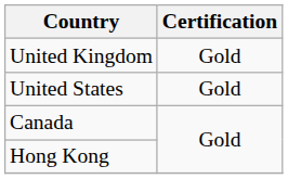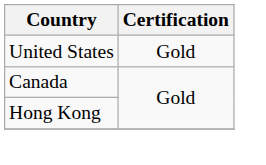 <table class="wikitable">
 <tr>
 <th align="left">Country</th>
 <th align="left">Certification</th>
-</tr>
-<tr>
-<td align="left">United Kingdom</td>
-<td align="center">Gold</td>
 </tr>
 <tr>
 <td align="left">United States</td>
 <td align="center">Gold</td>
 </tr>
 <tr>
 <td align="left">Canada</td>
 <td align="center" rowspan="2">Gold</td>
 </tr>
 <tr>
 <td align="left">Hong Kong</td>
 </tr>
 <tr>
 </tr>
 </table>
